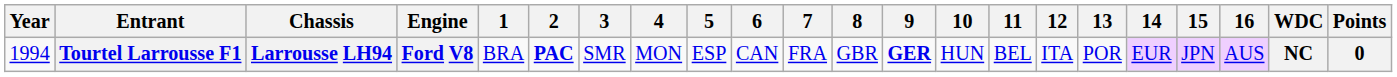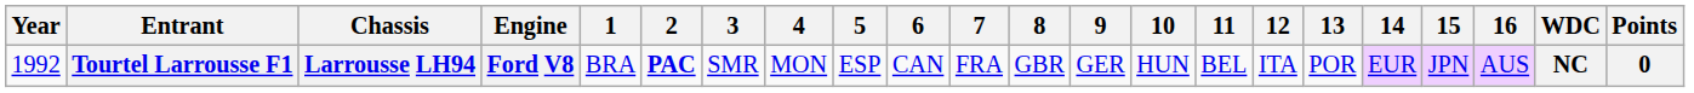 <table class="wikitable" style="text-align:center; font-size:85%">
 <tr>
 <th>Year</th>
 <th>Entrant</th>
 <th>Chassis</th>
 <th>Engine</th>
 <th>1</th>
 <th>2</th>
 <th>3</th>
 <th>4</th>
 <th>5</th>
 <th>6</th>
 <th>7</th>
 <th>8</th>
 <th>9</th>
 <th>10</th>
 <th>11</th>
 <th>12</th>
 <th>13</th>
 <th>14</th>
 <th>15</th>
 <th>16</th>
 <th>WDC</th>
 <th>Points</th>
 </tr>
 <tr>
-<td><a href='#'>1994</a></td>
+<td><a href='#'>1992</a></td>
 <th nowrap><a href='#'>Tourtel Larrousse F1</a></th>
 <th nowrap><a href='#'>Larrousse</a> <a href='#'>LH94</a></th>
 <th nowrap><a href='#'>Ford</a> <a href='#'>V8</a></th>
 <td><a href='#'>BRA</a></td>
 <td><strong><a href='#'>PAC</a></strong></td>
 <td><a href='#'>SMR</a></td>
 <td><a href='#'>MON</a></td>
 <td><a href='#'>ESP</a></td>
 <td><a href='#'>CAN</a></td>
 <td><a href='#'>FRA</a></td>
 <td><a href='#'>GBR</a></td>
-<td><strong><a href='#'>GER</a></strong></td>
+<td><a href='#'>GER</a></td>
 <td><a href='#'>HUN</a></td>
 <td><a href='#'>BEL</a></td>
 <td><a href='#'>ITA</a></td>
 <td><a href='#'>POR</a></td>
 <td style="background:#EFCFFF;"><a href='#'>EUR</a><br></td>
 <td style="background:#EFCFFF;"><a href='#'>JPN</a><br></td>
 <td style="background:#EFCFFF;"><a href='#'>AUS</a><br></td>
 <th>NC</th>
 <th>0</th>
 </tr>
 </table>
